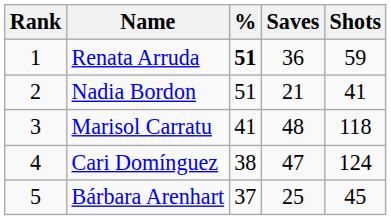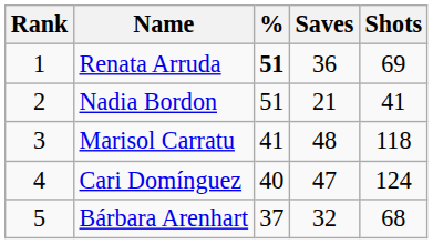 <table class="wikitable sortable" style="text-align: center;">
 <tr>
 <th>Rank</th>
 <th>Name</th>
 <th>%</th>
 <th>Saves</th>
 <th>Shots</th>
 </tr>
 <tr>
 <td>1</td>
 <td align=left> <a href='#'>Renata Arruda</a></td>
 <td><strong>51</strong></td>
 <td>36</td>
-<td>59</td>
+<td>69</td>
 </tr>
 <tr>
 <td>2</td>
 <td align=left> <a href='#'>Nadia Bordon</a></td>
 <td>51</td>
 <td>21</td>
 <td>41</td>
 </tr>
 <tr>
 <td>3</td>
 <td align=left> <a href='#'>Marisol Carratu</a></td>
 <td>41</td>
 <td>48</td>
 <td>118</td>
 </tr>
 <tr>
 <td>4</td>
 <td align=left> <a href='#'>Cari Domínguez</a></td>
-<td>38</td>
+<td>40</td>
 <td>47</td>
 <td>124</td>
 </tr>
 <tr>
 <td>5</td>
 <td align=left> <a href='#'>Bárbara Arenhart</a></td>
 <td>37</td>
-<td>25</td>
-<td>45</td>
+<td>32</td>
+<td>68</td>
 </tr>
 </table>
